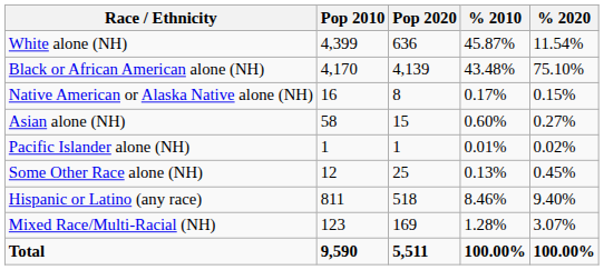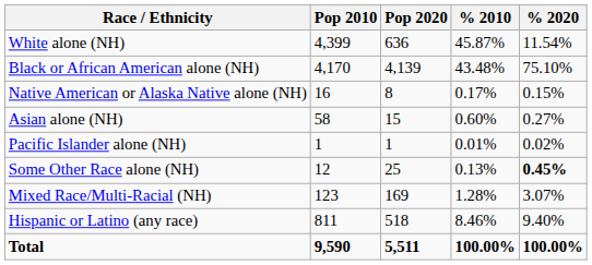 <table class="wikitable">
 <tr>
 <th>Race / Ethnicity</th>
 <th>Pop 2010</th>
 <th>Pop 2020</th>
 <th>% 2010</th>
 <th>% 2020</th>
 </tr>
 <tr>
 <td><a href='#'>White</a> alone (NH)</td>
 <td>4,399</td>
 <td>636</td>
 <td>45.87%</td>
 <td>11.54%</td>
 </tr>
 <tr>
 <td><a href='#'>Black or African American</a> alone (NH)</td>
 <td>4,170</td>
 <td>4,139</td>
 <td>43.48%</td>
 <td>75.10%</td>
 </tr>
 <tr>
 <td><a href='#'>Native American</a> or <a href='#'>Alaska Native</a> alone (NH)</td>
 <td>16</td>
 <td>8</td>
 <td>0.17%</td>
 <td>0.15%</td>
 </tr>
 <tr>
 <td><a href='#'>Asian</a> alone (NH)</td>
 <td>58</td>
 <td>15</td>
 <td>0.60%</td>
 <td>0.27%</td>
 </tr>
 <tr>
 <td><a href='#'>Pacific Islander</a> alone (NH)</td>
 <td>1</td>
 <td>1</td>
 <td>0.01%</td>
 <td>0.02%</td>
 </tr>
 <tr>
 <td><a href='#'>Some Other Race</a> alone (NH)</td>
 <td>12</td>
 <td>25</td>
 <td>0.13%</td>
-<td>0.45%</td>
+<td><strong>0.45%</strong></td>
+</tr>
+<tr>
+<td><a href='#'>Mixed Race/Multi-Racial</a> (NH)</td>
+<td>123</td>
+<td>169</td>
+<td>1.28%</td>
+<td>3.07%</td>
 </tr>
 <tr>
 <td><a href='#'>Hispanic or Latino</a> (any race)</td>
 <td>811</td>
 <td>518</td>
 <td>8.46%</td>
 <td>9.40%</td>
 </tr>
 <tr>
-<td><a href='#'>Mixed Race/Multi-Racial</a> (NH)</td>
-<td>123</td>
-<td>169</td>
-<td>1.28%</td>
-<td>3.07%</td>
-</tr>
-<tr>
 <td><strong>Total</strong></td>
 <td><strong>9,590</strong></td>
 <td><strong>5,511</strong></td>
 <td><strong>100.00%</strong></td>
 <td><strong>100.00%</strong></td>
 </tr>
 </table>
